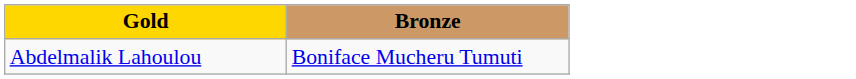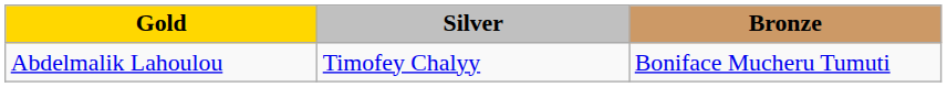 <table class="wikitable" style="text-align:left">
 <tr align="center">
 <td width=200 bgcolor=gold><strong>Gold</strong></td>
+<td width=200 bgcolor=silver><strong>Silver</strong></td>
 <td width=200 bgcolor=CC9966><strong>Bronze</strong></td>
 </tr>
 <tr>
 <td><a href='#'>Abdelmalik Lahoulou</a><br><em></em></td>
+<td><a href='#'>Timofey Chalyy</a><br><em></em></td>
 <td><a href='#'>Boniface Mucheru Tumuti</a><br><em></em></td>
 </tr>
 </table>
